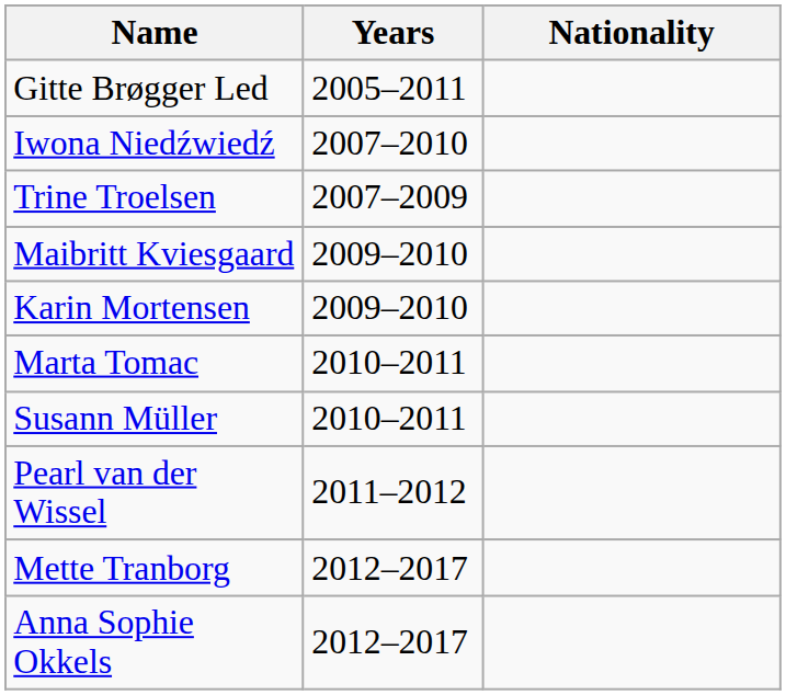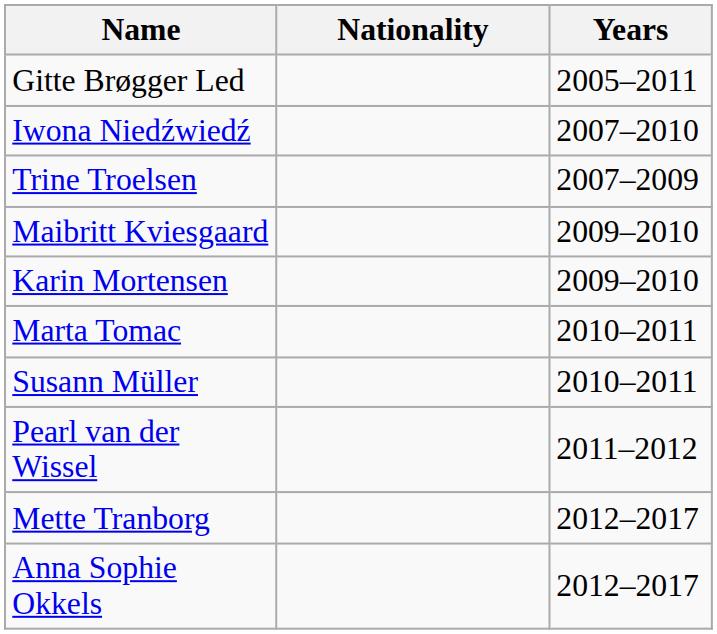 <table class="wikitable">
 <tr>
 <th style="width:130px;">Name</th>
+<th style="width:130px;">Nationality</th>
 <th style="width:75px;">Years</th>
-<th style="width:130px;">Nationality</th>
 </tr>
 <tr>
 <td>Gitte Brøgger Led</td>
+<td></td>
 <td>2005–2011</td>
-<td></td>
 </tr>
 <tr>
 <td><a href='#'>Iwona Niedźwiedź</a></td>
+<td></td>
 <td>2007–2010</td>
-<td></td>
 </tr>
 <tr>
 <td><a href='#'>Trine Troelsen</a></td>
+<td></td>
 <td>2007–2009</td>
-<td></td>
 </tr>
 <tr>
 <td><a href='#'>Maibritt Kviesgaard</a></td>
+<td></td>
 <td>2009–2010</td>
-<td></td>
 </tr>
 <tr>
 <td><a href='#'>Karin Mortensen</a></td>
+<td></td>
 <td>2009–2010</td>
-<td></td>
 </tr>
 <tr>
 <td><a href='#'>Marta Tomac</a></td>
+<td></td>
 <td>2010–2011</td>
-<td></td>
 </tr>
 <tr>
 <td><a href='#'>Susann Müller</a></td>
+<td></td>
 <td>2010–2011</td>
-<td></td>
 </tr>
 <tr>
 <td><a href='#'>Pearl van der Wissel</a></td>
+<td></td>
 <td>2011–2012</td>
-<td></td>
 </tr>
 <tr>
 <td><a href='#'>Mette Tranborg</a></td>
+<td></td>
 <td>2012–2017</td>
-<td></td>
 </tr>
 <tr>
 <td><a href='#'>Anna Sophie Okkels</a></td>
+<td></td>
 <td>2012–2017</td>
-<td></td>
 </tr>
 </table>
